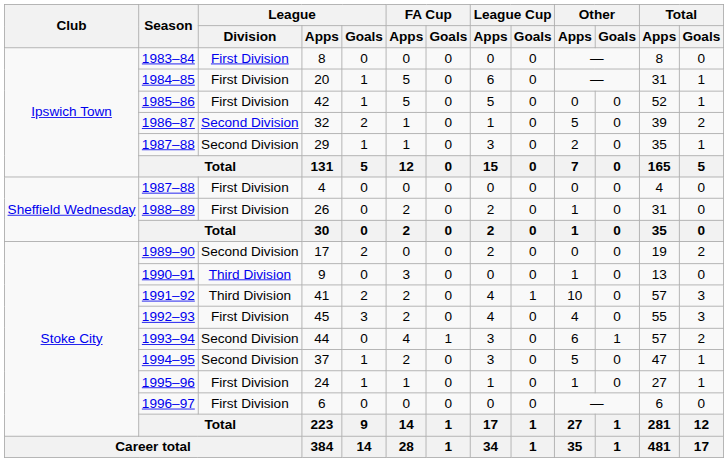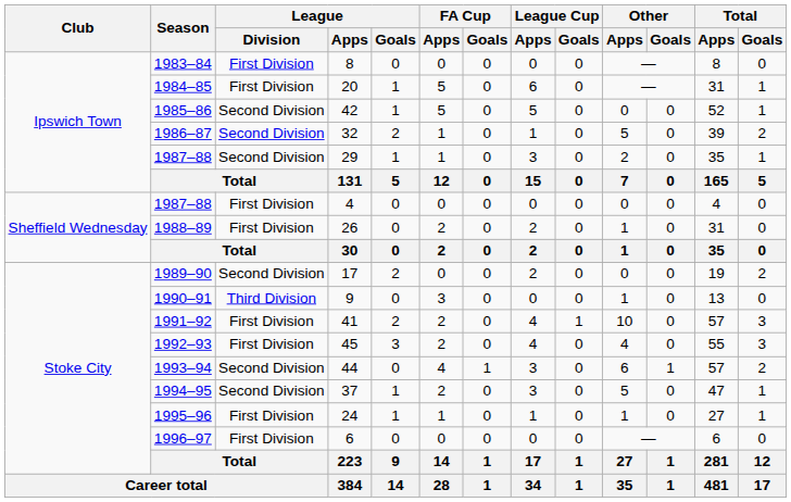 <table class="wikitable" style="text-align: center;">
 <tr>
 <th rowspan="2">Club</th>
 <th rowspan="2">Season</th>
 <th colspan="3">League</th>
 <th colspan="2">FA Cup</th>
 <th colspan="2">League Cup</th>
 <th colspan="2">Other</th>
 <th colspan="2">Total</th>
 </tr>
 <tr>
 <th>Division</th>
 <th>Apps</th>
 <th>Goals</th>
 <th>Apps</th>
 <th>Goals</th>
 <th>Apps</th>
 <th>Goals</th>
 <th>Apps</th>
 <th>Goals</th>
 <th>Apps</th>
 <th>Goals</th>
 </tr>
 <tr>
 <td rowspan="6"><a href='#'>Ipswich Town</a></td>
 <td><a href='#'>1983–84</a></td>
 <td><a href='#'>First Division</a></td>
 <td>8</td>
 <td>0</td>
 <td>0</td>
 <td>0</td>
 <td>0</td>
 <td>0</td>
 <td colspan=2>—</td>
 <td>8</td>
 <td>0</td>
 </tr>
 <tr>
 <td><a href='#'>1984–85</a></td>
 <td>First Division</td>
 <td>20</td>
 <td>1</td>
 <td>5</td>
 <td>0</td>
 <td>6</td>
 <td>0</td>
 <td colspan=2>—</td>
 <td>31</td>
 <td>1</td>
 </tr>
 <tr>
 <td><a href='#'>1985–86</a></td>
-<td>First Division</td>
+<td>Second Division</td>
 <td>42</td>
 <td>1</td>
 <td>5</td>
 <td>0</td>
 <td>5</td>
 <td>0</td>
 <td>0</td>
 <td>0</td>
 <td>52</td>
 <td>1</td>
 </tr>
 <tr>
 <td><a href='#'>1986–87</a></td>
 <td><a href='#'>Second Division</a></td>
 <td>32</td>
 <td>2</td>
 <td>1</td>
 <td>0</td>
 <td>1</td>
 <td>0</td>
 <td>5</td>
 <td>0</td>
 <td>39</td>
 <td>2</td>
 </tr>
 <tr>
 <td><a href='#'>1987–88</a></td>
 <td>Second Division</td>
 <td>29</td>
 <td>1</td>
 <td>1</td>
 <td>0</td>
 <td>3</td>
 <td>0</td>
 <td>2</td>
 <td>0</td>
 <td>35</td>
 <td>1</td>
 </tr>
 <tr>
 <th colspan="2">Total</th>
 <th>131</th>
 <th>5</th>
 <th>12</th>
 <th>0</th>
 <th>15</th>
 <th>0</th>
 <th>7</th>
 <th>0</th>
 <th>165</th>
 <th>5</th>
 </tr>
 <tr>
 <td rowspan="3"><a href='#'>Sheffield Wednesday</a></td>
 <td><a href='#'>1987–88</a></td>
 <td>First Division</td>
 <td>4</td>
 <td>0</td>
 <td>0</td>
 <td>0</td>
 <td>0</td>
 <td>0</td>
 <td>0</td>
 <td>0</td>
 <td>4</td>
 <td>0</td>
 </tr>
 <tr>
 <td><a href='#'>1988–89</a></td>
 <td>First Division</td>
 <td>26</td>
 <td>0</td>
 <td>2</td>
 <td>0</td>
 <td>2</td>
 <td>0</td>
 <td>1</td>
 <td>0</td>
 <td>31</td>
 <td>0</td>
 </tr>
 <tr>
 <th colspan="2">Total</th>
 <th>30</th>
 <th>0</th>
 <th>2</th>
 <th>0</th>
 <th>2</th>
 <th>0</th>
 <th>1</th>
 <th>0</th>
 <th>35</th>
 <th>0</th>
 </tr>
 <tr>
 <td rowspan="9"><a href='#'>Stoke City</a></td>
 <td><a href='#'>1989–90</a></td>
 <td>Second Division</td>
 <td>17</td>
 <td>2</td>
 <td>0</td>
 <td>0</td>
 <td>2</td>
 <td>0</td>
 <td>0</td>
 <td>0</td>
 <td>19</td>
 <td>2</td>
 </tr>
 <tr>
 <td><a href='#'>1990–91</a></td>
 <td><a href='#'>Third Division</a></td>
 <td>9</td>
 <td>0</td>
 <td>3</td>
 <td>0</td>
 <td>0</td>
 <td>0</td>
 <td>1</td>
 <td>0</td>
 <td>13</td>
 <td>0</td>
 </tr>
 <tr>
 <td><a href='#'>1991–92</a></td>
-<td>Third Division</td>
+<td>First Division</td>
 <td>41</td>
 <td>2</td>
 <td>2</td>
 <td>0</td>
 <td>4</td>
 <td>1</td>
 <td>10</td>
 <td>0</td>
 <td>57</td>
 <td>3</td>
 </tr>
 <tr>
 <td><a href='#'>1992–93</a></td>
 <td>First Division</td>
 <td>45</td>
 <td>3</td>
 <td>2</td>
 <td>0</td>
 <td>4</td>
 <td>0</td>
 <td>4</td>
 <td>0</td>
 <td>55</td>
 <td>3</td>
 </tr>
 <tr>
 <td><a href='#'>1993–94</a></td>
 <td>Second Division</td>
 <td>44</td>
 <td>0</td>
 <td>4</td>
 <td>1</td>
 <td>3</td>
 <td>0</td>
 <td>6</td>
 <td>1</td>
 <td>57</td>
 <td>2</td>
 </tr>
 <tr>
 <td><a href='#'>1994–95</a></td>
 <td>Second Division</td>
 <td>37</td>
 <td>1</td>
 <td>2</td>
 <td>0</td>
 <td>3</td>
 <td>0</td>
 <td>5</td>
 <td>0</td>
 <td>47</td>
 <td>1</td>
 </tr>
 <tr>
 <td><a href='#'>1995–96</a></td>
 <td>First Division</td>
 <td>24</td>
 <td>1</td>
 <td>1</td>
 <td>0</td>
 <td>1</td>
 <td>0</td>
 <td>1</td>
 <td>0</td>
 <td>27</td>
 <td>1</td>
 </tr>
 <tr>
 <td><a href='#'>1996–97</a></td>
 <td>First Division</td>
 <td>6</td>
 <td>0</td>
 <td>0</td>
 <td>0</td>
 <td>0</td>
 <td>0</td>
 <td colspan=2>—</td>
 <td>6</td>
 <td>0</td>
 </tr>
 <tr>
 <th colspan="2">Total</th>
 <th>223</th>
 <th>9</th>
 <th>14</th>
 <th>1</th>
 <th>17</th>
 <th>1</th>
 <th>27</th>
 <th>1</th>
 <th>281</th>
 <th>12</th>
 </tr>
 <tr>
 <th colspan="3">Career total</th>
 <th>384</th>
 <th>14</th>
 <th>28</th>
 <th>1</th>
 <th>34</th>
 <th>1</th>
 <th>35</th>
 <th>1</th>
 <th>481</th>
 <th>17</th>
 </tr>
 </table>
